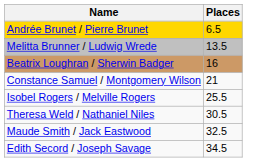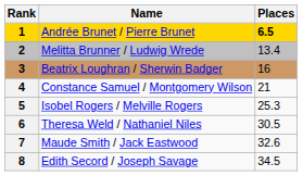 <table class="wikitable">
 <tr>
+<th>Rank</th>
 <th>Name</th>
 <th>Places</th>
 </tr>
 <tr bgcolor=gold>
+<td align=center><strong>1</strong></td>
 <td> <a href='#'>Andrée Brunet</a> / <a href='#'>Pierre Brunet</a></td>
-<td>6.5</td>
+<td><strong>6.5</strong></td>
 </tr>
 <tr bgcolor=silver>
+<td align=center><strong>2</strong></td>
 <td> <a href='#'>Melitta Brunner</a> / <a href='#'>Ludwig Wrede</a></td>
-<td>13.5</td>
+<td>13.4</td>
 </tr>
 <tr bgcolor=cc9966>
+<td align=center><strong>3</strong></td>
 <td> <a href='#'>Beatrix Loughran</a> / <a href='#'>Sherwin Badger</a></td>
 <td>16</td>
 </tr>
 <tr>
+<th>4</th>
 <td> <a href='#'>Constance Samuel</a> / <a href='#'>Montgomery Wilson</a></td>
 <td>21</td>
 </tr>
 <tr>
+<th>5</th>
 <td> <a href='#'>Isobel Rogers</a> / <a href='#'>Melville Rogers</a></td>
-<td>25.5</td>
+<td>25.3</td>
 </tr>
 <tr>
+<th>6</th>
 <td> <a href='#'>Theresa Weld</a> / <a href='#'>Nathaniel Niles</a></td>
 <td>30.5</td>
 </tr>
 <tr>
+<th>7</th>
 <td> <a href='#'>Maude Smith</a> / <a href='#'>Jack Eastwood</a></td>
-<td>32.5</td>
+<td>32.6</td>
 </tr>
 <tr>
+<th>8</th>
 <td> <a href='#'>Edith Secord</a> / <a href='#'>Joseph Savage</a></td>
 <td>34.5</td>
 </tr>
 </table>
